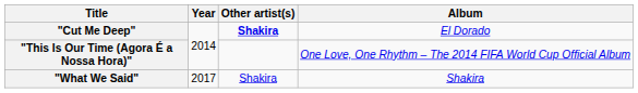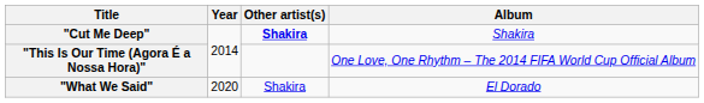 <table class="wikitable plainrowheaders" style="text-align:center;">
 <tr>
 <th scope="col" style="width:16em;">Title</th>
 <th scope="col">Year</th>
 <th scope="col">Other artist(s)</th>
 <th scope="col">Album</th>
 </tr>
 <tr>
 <th scope="row">"Cut Me Deep"</th>
 <td rowspan="2">2014</td>
 <td><strong><a href='#'>Shakira</a></strong></td>
-<td><em><a href='#'>El Dorado</a></em></td>
+<td><em><a href='#'>Shakira</a></em></td>
 </tr>
 <tr>
 <th scope="row">"This Is Our Time (Agora É a Nossa Hora)"</th>
 <td></td>
 <td><em><a href='#'>One Love, One Rhythm – The 2014 FIFA World Cup Official Album</a></em></td>
 </tr>
 <tr>
 <th scope="row">"What We Said"</th>
-<td>2017</td>
+<td>2020</td>
 <td><a href='#'>Shakira</a></td>
-<td><em><a href='#'>Shakira</a></em></td>
+<td><em><a href='#'>El Dorado</a></em></td>
 </tr>
 </table>
